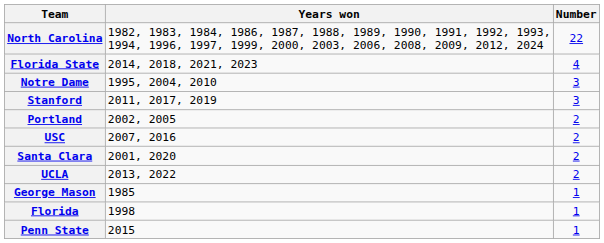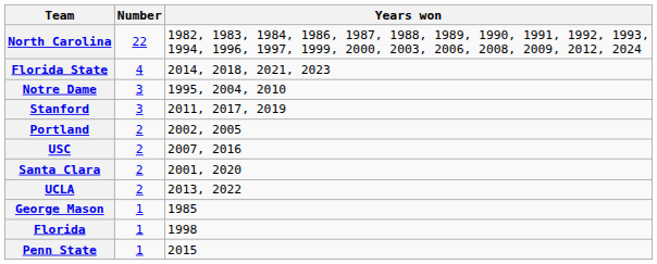 <table class="wikitable sortable" style="text-align:center">
 <tr>
 <th>Team</th>
+<th>Number</th>
 <th>Years won</th>
-<th>Number</th>
 </tr>
 <tr>
 <th align=left><a href='#'>North Carolina</a></th>
+<td><a href='#'>22</a></td>
 <td align=left>1982, 1983, 1984, 1986, 1987, 1988, 1989, 1990, 1991, 1992, 1993, <br> 1994, 1996, 1997, 1999, 2000, 2003, 2006, 2008, 2009, 2012, 2024</td>
-<td><a href='#'>22</a></td>
 </tr>
 <tr>
 <th align=left><a href='#'>Florida State</a></th>
+<td><a href='#'>4</a></td>
 <td align=left>2014, 2018, 2021, 2023</td>
-<td><a href='#'>4</a></td>
 </tr>
 <tr>
 <th align=left><a href='#'>Notre Dame</a></th>
+<td><a href='#'>3</a></td>
 <td align=left>1995, 2004, 2010</td>
-<td><a href='#'>3</a></td>
 </tr>
 <tr>
 <th align=left><a href='#'>Stanford</a></th>
+<td><a href='#'>3</a></td>
 <td align=left>2011, 2017, 2019</td>
-<td><a href='#'>3</a></td>
 </tr>
 <tr>
 <th align=left><a href='#'>Portland</a></th>
+<td><a href='#'>2</a></td>
 <td align=left>2002, 2005</td>
-<td><a href='#'>2</a></td>
 </tr>
 <tr>
 <th align=left><a href='#'>USC</a></th>
+<td><a href='#'>2</a></td>
 <td align=left>2007, 2016</td>
-<td><a href='#'>2</a></td>
 </tr>
 <tr>
 <th align=left><a href='#'>Santa Clara</a></th>
+<td><a href='#'>2</a></td>
 <td align=left>2001, 2020</td>
-<td><a href='#'>2</a></td>
 </tr>
 <tr>
 <th align="left"><a href='#'>UCLA</a></th>
+<td><a href='#'>2</a></td>
 <td align="left">2013, 2022</td>
-<td><a href='#'>2</a></td>
 </tr>
 <tr>
 <th align=left><a href='#'>George Mason</a></th>
+<td><a href='#'>1</a></td>
 <td align=left>1985</td>
-<td><a href='#'>1</a></td>
 </tr>
 <tr>
 <th align=left><a href='#'>Florida</a></th>
+<td><a href='#'>1</a></td>
 <td align=left>1998</td>
-<td><a href='#'>1</a></td>
 </tr>
 <tr>
 <th align=left><a href='#'>Penn State</a></th>
+<td><a href='#'>1</a></td>
 <td align=left>2015</td>
-<td><a href='#'>1</a></td>
 </tr>
 </table>
